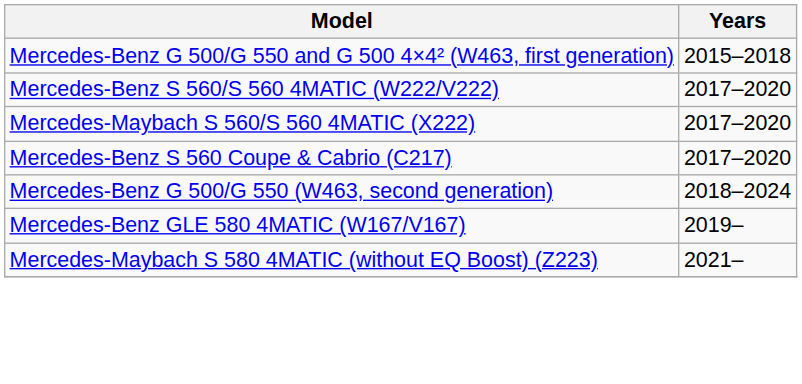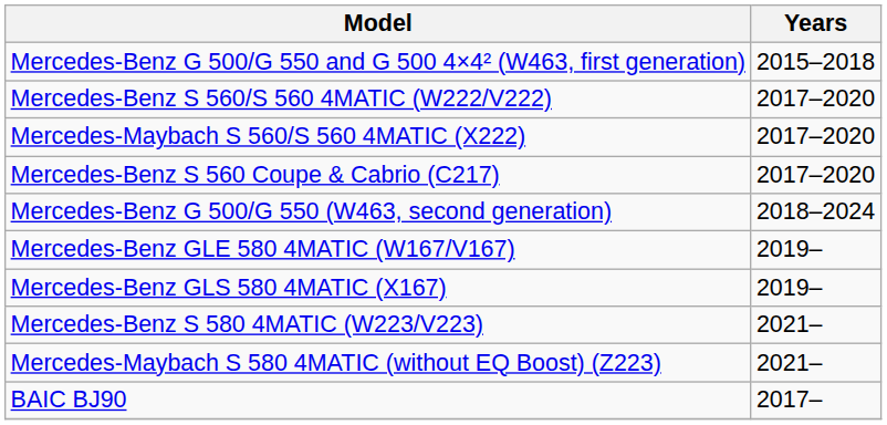 <table class="wikitable">
 <tr>
 <th>Model</th>
 <th>Years</th>
 </tr>
 <tr>
 <td><a href='#'>Mercedes-Benz G 500/G 550 and G 500 4×4² (W463, first generation)</a></td>
 <td>2015–2018</td>
 </tr>
 <tr>
 <td><a href='#'>Mercedes-Benz S 560/S 560 4MATIC (W222/V222)</a></td>
 <td>2017–2020</td>
 </tr>
 <tr>
 <td><a href='#'>Mercedes-Maybach S 560/S 560 4MATIC (X222)</a></td>
 <td>2017–2020</td>
 </tr>
 <tr>
 <td><a href='#'>Mercedes-Benz S 560 Coupe & Cabrio (C217)</a></td>
 <td>2017–2020</td>
 </tr>
 <tr>
 <td><a href='#'>Mercedes-Benz G 500/G 550 (W463, second generation)</a></td>
 <td>2018–2024</td>
 </tr>
 <tr>
 <td><a href='#'>Mercedes-Benz GLE 580 4MATIC (W167/V167)</a></td>
 <td>2019–</td>
 </tr>
 <tr>
+<td><a href='#'>Mercedes-Benz GLS 580 4MATIC (X167)</a></td>
+<td>2019–</td>
+</tr>
+<tr>
+<td><a href='#'>Mercedes-Benz S 580 4MATIC (W223/V223)</a></td>
+<td>2021–</td>
+</tr>
+<tr>
 <td><a href='#'>Mercedes-Maybach S 580 4MATIC (without EQ Boost) (Z223)</a></td>
 <td>2021–</td>
 </tr>
 <tr>
+<td><a href='#'>BAIC BJ90</a></td>
+<td>2017–</td>
+</tr>
+<tr>
 </tr>
 </table>
